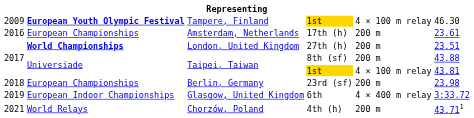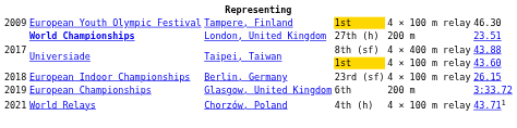 <table>
 <tr>
 <th colspan="6">Representing </th>
 </tr>
 <tr>
 <td>2009</td>
-<td><strong><a href='#'>European Youth Olympic Festival</a></strong></td>
+<td><a href='#'>European Youth Olympic Festival</a></td>
 <td><a href='#'>Tampere, Finland</a></td>
 <td bgcolor=gold>1st</td>
 <td>4 × 100 m relay</td>
 <td>46.30</td>
-</tr>
-<tr>
-<td>2016</td>
-<td><a href='#'>European Championships</a></td>
-<td><a href='#'>Amsterdam, Netherlands</a></td>
-<td>17th (h)</td>
-<td>200 m</td>
-<td><a href='#'>23.61</a></td>
 </tr>
 <tr>
 <td rowspan=3>2017</td>
 <td><strong><a href='#'>World Championships</a></strong></td>
 <td><a href='#'>London, United Kingdom</a></td>
 <td>27th (h)</td>
 <td>200 m</td>
 <td><a href='#'>23.51</a></td>
 </tr>
 <tr>
 <td rowspan=2><a href='#'>Universiade</a></td>
 <td rowspan=2><a href='#'>Taipei, Taiwan</a></td>
 <td>8th (sf)</td>
-<td>200 m</td>
+<td>4 × 400 m relay</td>
 <td><a href='#'>43.88</a></td>
 </tr>
 <tr>
 <td bgcolor=gold>1st</td>
 <td>4 × 100 m relay</td>
-<td><a href='#'>43.81</a></td>
+<td><a href='#'>43.60</a></td>
 </tr>
 <tr>
 <td>2018</td>
-<td><a href='#'>European Championships</a></td>
+<td><a href='#'>European Indoor Championships</a></td>
 <td><a href='#'>Berlin, Germany</a></td>
 <td>23rd (sf)</td>
-<td>200 m</td>
-<td><a href='#'>23.98</a></td>
+<td>4 × 100 m relay</td>
+<td><a href='#'>26.15</a></td>
 </tr>
 <tr>
 <td>2019</td>
-<td><a href='#'>European Indoor Championships</a></td>
+<td><a href='#'>European Championships</a></td>
 <td><a href='#'>Glasgow, United Kingdom</a></td>
 <td>6th</td>
-<td>4 × 400 m relay</td>
+<td>200 m</td>
 <td><a href='#'>3:33.72</a></td>
 </tr>
 <tr>
 <td>2021</td>
 <td><a href='#'>World Relays</a></td>
 <td><a href='#'>Chorzów, Poland</a></td>
 <td>4th (h)</td>
-<td>200 m</td>
+<td>4 × 100 m relay</td>
 <td><a href='#'>43.71</a><sup>1</sup></td>
 </tr>
 </table>
